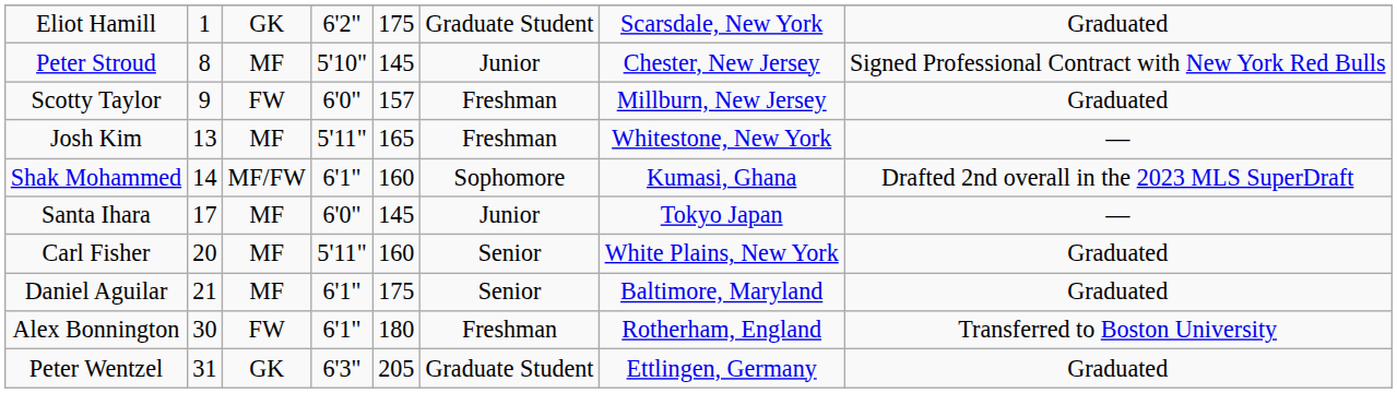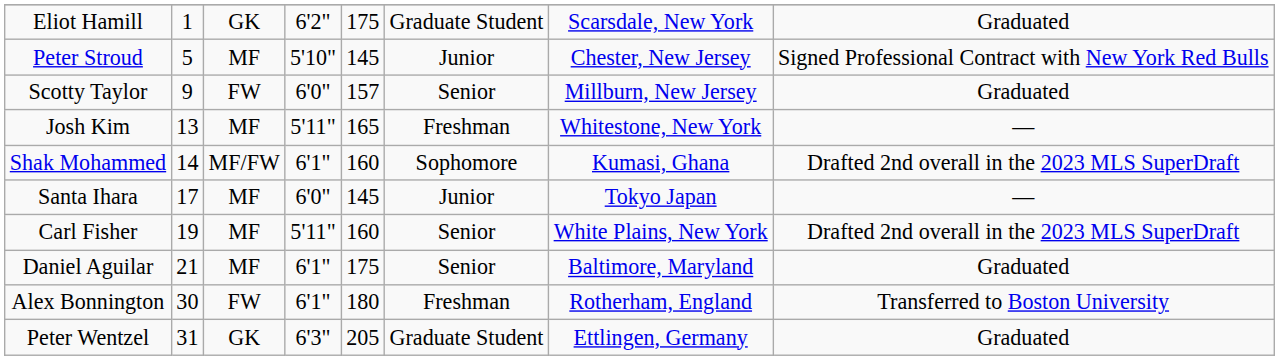 <table class="wikitable sortable" border="1" style="text-align:center;">
 <tr align=center>
 </tr>
 <tr>
 <td>Eliot Hamill</td>
 <td>1</td>
 <td>GK</td>
 <td>6'2"</td>
 <td>175</td>
 <td>Graduate Student</td>
 <td><a href='#'>Scarsdale, New York</a></td>
 <td>Graduated</td>
 </tr>
 <tr>
 <td><a href='#'>Peter Stroud</a></td>
-<td>8</td>
+<td>5</td>
 <td>MF</td>
 <td>5'10"</td>
 <td>145</td>
 <td>Junior</td>
 <td><a href='#'>Chester, New Jersey</a></td>
 <td>Signed Professional Contract with <a href='#'>New York Red Bulls</a></td>
 </tr>
 <tr>
 <td>Scotty Taylor</td>
 <td>9</td>
 <td>FW</td>
 <td>6'0"</td>
 <td>157</td>
-<td>Freshman</td>
+<td>Senior</td>
 <td><a href='#'>Millburn, New Jersey</a></td>
 <td>Graduated</td>
 </tr>
 <tr>
 <td>Josh Kim</td>
 <td>13</td>
 <td>MF</td>
 <td>5'11"</td>
 <td>165</td>
 <td>Freshman</td>
 <td><a href='#'>Whitestone, New York</a></td>
 <td>—</td>
 </tr>
 <tr>
 <td><a href='#'>Shak Mohammed</a></td>
 <td>14</td>
 <td>MF/FW</td>
 <td>6'1"</td>
 <td>160</td>
 <td>Sophomore</td>
 <td><a href='#'>Kumasi, Ghana</a></td>
 <td>Drafted 2nd overall in the <a href='#'>2023 MLS SuperDraft</a></td>
 </tr>
 <tr>
 <td>Santa Ihara</td>
 <td>17</td>
 <td>MF</td>
 <td>6'0"</td>
 <td>145</td>
 <td>Junior</td>
 <td><a href='#'>Tokyo Japan</a></td>
 <td>—</td>
 </tr>
 <tr>
 <td>Carl Fisher</td>
-<td>20</td>
+<td>19</td>
 <td>MF</td>
 <td>5'11"</td>
 <td>160</td>
 <td>Senior</td>
 <td><a href='#'>White Plains, New York</a></td>
-<td>Graduated</td>
+<td>Drafted 2nd overall in the <a href='#'>2023 MLS SuperDraft</a></td>
 </tr>
 <tr>
 <td>Daniel Aguilar</td>
 <td>21</td>
 <td>MF</td>
 <td>6'1"</td>
 <td>175</td>
 <td>Senior</td>
 <td><a href='#'>Baltimore, Maryland</a></td>
 <td>Graduated</td>
 </tr>
 <tr>
 <td>Alex Bonnington</td>
 <td>30</td>
 <td>FW</td>
 <td>6'1"</td>
 <td>180</td>
 <td>Freshman</td>
 <td><a href='#'>Rotherham, England</a></td>
 <td>Transferred to <a href='#'>Boston University</a></td>
 </tr>
 <tr>
 <td>Peter Wentzel</td>
 <td>31</td>
 <td>GK</td>
 <td>6'3"</td>
 <td>205</td>
 <td>Graduate Student</td>
 <td><a href='#'>Ettlingen, Germany</a></td>
 <td>Graduated</td>
 </tr>
 </table>
